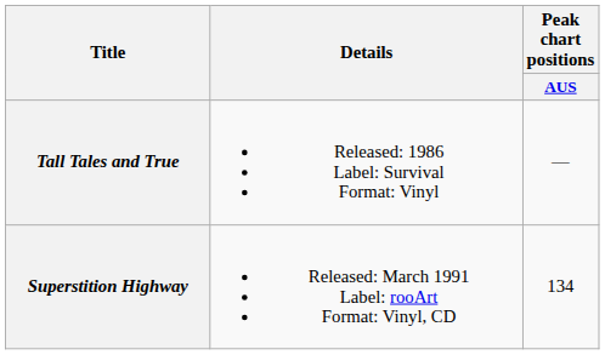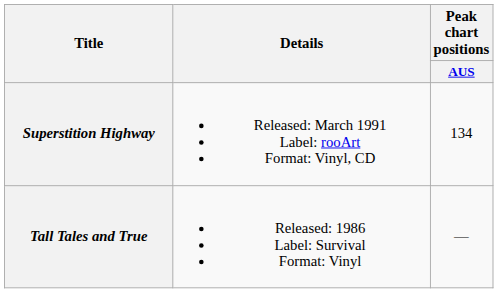 <table class="wikitable plainrowheaders" style="text-align:center;" border="1">
 <tr>
 <th scope="col" rowspan="2" style="width:11em;">Title</th>
 <th scope="col" rowspan="2" style="width:17em;">Details</th>
 <th scope="col" colspan="1">Peak chart positions</th>
 </tr>
 <tr>
 <th scope="col" style="width:3em;font-size:90%;"><a href='#'>AUS</a><br></th>
 </tr>
 <tr>
+<th scope="row"><em>Superstition Highway</em></th>
+<td><br><ul><li>Released: March 1991</li><li>Label: <a href='#'>rooArt</a></li><li>Format: Vinyl, CD</li></ul></td>
+<td>134</td>
+</tr>
+<tr>
 <th scope="row"><em>Tall Tales and True</em></th>
 <td><br><ul><li>Released: 1986</li><li>Label: Survival</li><li>Format: Vinyl</li></ul></td>
 <td>—</td>
 </tr>
-<tr>
-<th scope="row"><em>Superstition Highway</em></th>
-<td><br><ul><li>Released: March 1991</li><li>Label: <a href='#'>rooArt</a></li><li>Format: Vinyl, CD</li></ul></td>
-<td>134</td>
-</tr>
 </table>
